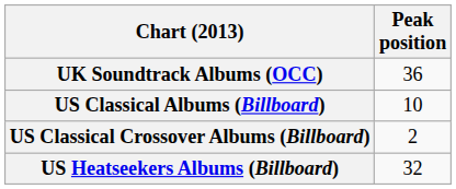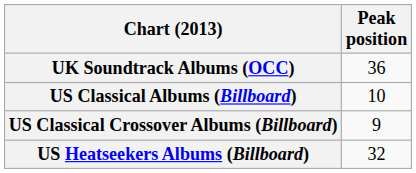 <table class="wikitable sortable plainrowheaders">
 <tr>
 <th scope="col">Chart (2013)</th>
 <th scope="col">Peak<br>position</th>
 </tr>
 <tr>
 <th scope="row">UK Soundtrack Albums (<a href='#'>OCC</a>)</th>
 <td style="text-align:center;">36</td>
 </tr>
 <tr>
 <th scope="row">US Classical Albums (<em><a href='#'>Billboard</a></em>)</th>
 <td style="text-align:center;">10</td>
 </tr>
 <tr>
 <th scope="row">US Classical Crossover Albums (<em>Billboard</em>)</th>
-<td style="text-align:center;">2</td>
+<td style="text-align:center;">9</td>
 </tr>
 <tr>
 <th scope="row">US <a href='#'>Heatseekers Albums</a> (<em>Billboard</em>)</th>
 <td style="text-align:center;">32</td>
 </tr>
 </table>
